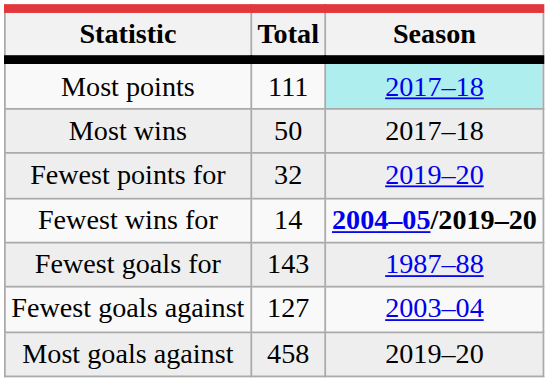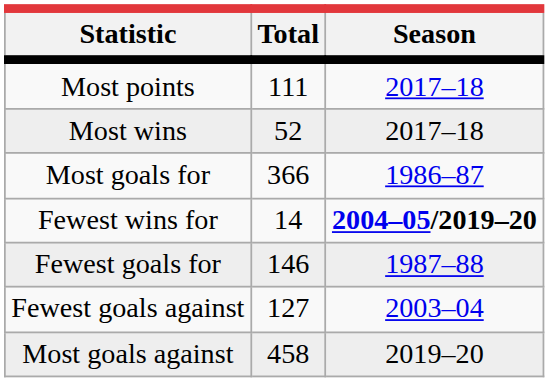 <table class="wikitable" style="float:left; text-align: center; margin-right:1em">
 <tr style="border-top:#E2373C 5px solid; border-bottom:#000000 5px solid;">
 <th>Statistic</th>
 <th>Total</th>
 <th>Season</th>
 </tr>
 <tr>
 <td>Most points</td>
 <td>111</td>
-<td style="background: paleturquoise;"><a href='#'>2017–18</a></td>
+<td><a href='#'>2017–18</a></td>
 </tr>
 <tr style="text-align:center;" bgcolor="#eeeeee">
 <td>Most wins</td>
-<td>50</td>
+<td>52</td>
 <td>2017–18</td>
 </tr>
-<tr style="text-align:center;" bgcolor="#eeeeee">
-<td>Fewest points for</td>
-<td>32</td>
-<td><a href='#'>2019–20</a></td>
+<tr>
+<td>Most goals for</td>
+<td>366</td>
+<td><a href='#'>1986–87</a></td>
 </tr>
 <tr>
 <td>Fewest wins for</td>
 <td>14</td>
 <td><strong><a href='#'>2004–05</a>/2019–20</strong></td>
 </tr>
 <tr style="text-align:center;" bgcolor="#eeeeee">
 <td>Fewest goals for</td>
-<td>143</td>
+<td>146</td>
 <td><a href='#'>1987–88</a></td>
 </tr>
 <tr>
 <td>Fewest goals against</td>
 <td>127</td>
 <td><a href='#'>2003–04</a></td>
 </tr>
 <tr style="text-align:center;" bgcolor="#eeeeee">
 <td>Most goals against</td>
 <td>458</td>
 <td>2019–20</td>
 </tr>
 </table>
